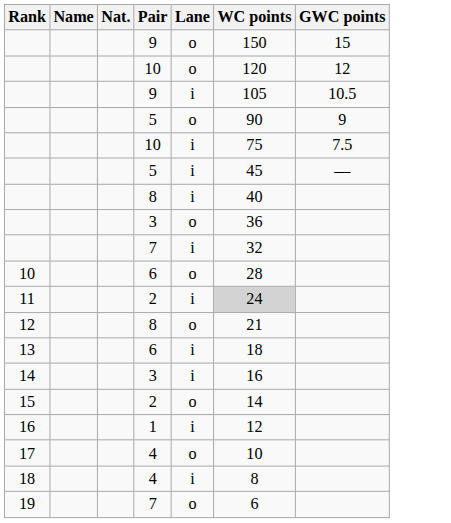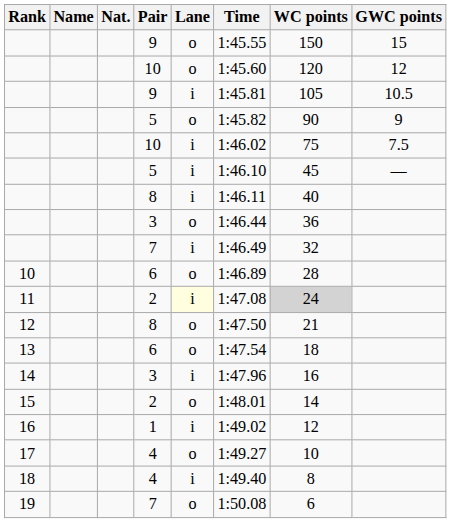 <table class="wikitable sortable" style="text-align:center">
 <tr>
 <th>Rank</th>
 <th>Name</th>
 <th>Nat.</th>
 <th>Pair</th>
 <th>Lane</th>
+<th>Time</th>
 <th>WC points</th>
 <th>GWC points</th>
 </tr>
 <tr>
 <td></td>
 <td align=left></td>
 <td></td>
 <td>9</td>
 <td>o</td>
+<td>1:45.55</td>
 <td>150</td>
 <td>15</td>
 </tr>
 <tr>
 <td></td>
 <td align=left></td>
 <td></td>
 <td>10</td>
 <td>o</td>
+<td>1:45.60</td>
 <td>120</td>
 <td>12</td>
 </tr>
 <tr>
 <td></td>
 <td align=left></td>
 <td></td>
 <td>9</td>
 <td>i</td>
+<td>1:45.81</td>
 <td>105</td>
 <td>10.5</td>
 </tr>
 <tr>
 <td></td>
 <td align=left></td>
 <td></td>
 <td>5</td>
 <td>o</td>
+<td>1:45.82</td>
 <td>90</td>
 <td>9</td>
 </tr>
 <tr>
 <td></td>
 <td align=left></td>
 <td></td>
 <td>10</td>
 <td>i</td>
+<td>1:46.02</td>
 <td>75</td>
 <td>7.5</td>
 </tr>
 <tr>
 <td></td>
 <td align=left></td>
 <td></td>
 <td>5</td>
 <td>i</td>
+<td>1:46.10</td>
 <td>45</td>
 <td>—</td>
 </tr>
 <tr>
 <td></td>
 <td align=left></td>
 <td></td>
 <td>8</td>
 <td>i</td>
+<td>1:46.11</td>
 <td>40</td>
 <td></td>
 </tr>
 <tr>
 <td></td>
 <td align=left></td>
 <td></td>
 <td>3</td>
 <td>o</td>
+<td>1:46.44</td>
 <td>36</td>
 <td></td>
 </tr>
 <tr>
 <td></td>
 <td align=left></td>
 <td></td>
 <td>7</td>
 <td>i</td>
+<td>1:46.49</td>
 <td>32</td>
 <td></td>
 </tr>
 <tr>
 <td>10</td>
 <td align=left></td>
 <td></td>
 <td>6</td>
 <td>o</td>
+<td>1:46.89</td>
 <td>28</td>
 <td></td>
 </tr>
 <tr>
 <td>11</td>
 <td align=left></td>
 <td></td>
 <td>2</td>
-<td>i</td>
+<td style="background: lightyellow;">i</td>
+<td>1:47.08</td>
 <td style="background: lightgrey;">24</td>
 <td></td>
 </tr>
 <tr>
 <td>12</td>
 <td align=left></td>
 <td></td>
 <td>8</td>
 <td>o</td>
+<td>1:47.50</td>
 <td>21</td>
 <td></td>
 </tr>
 <tr>
 <td>13</td>
 <td align=left></td>
 <td></td>
 <td>6</td>
-<td>i</td>
+<td>o</td>
+<td>1:47.54</td>
 <td>18</td>
 <td></td>
 </tr>
 <tr>
 <td>14</td>
 <td align=left></td>
 <td></td>
 <td>3</td>
 <td>i</td>
+<td>1:47.96</td>
 <td>16</td>
 <td></td>
 </tr>
 <tr>
 <td>15</td>
 <td align=left></td>
 <td></td>
 <td>2</td>
 <td>o</td>
+<td>1:48.01</td>
 <td>14</td>
 <td></td>
 </tr>
 <tr>
 <td>16</td>
 <td align=left></td>
 <td></td>
 <td>1</td>
 <td>i</td>
+<td>1:49.02</td>
 <td>12</td>
 <td></td>
 </tr>
 <tr>
 <td>17</td>
 <td align=left></td>
 <td></td>
 <td>4</td>
 <td>o</td>
+<td>1:49.27</td>
 <td>10</td>
 <td></td>
 </tr>
 <tr>
 <td>18</td>
 <td align=left></td>
 <td></td>
 <td>4</td>
 <td>i</td>
+<td>1:49.40</td>
 <td>8</td>
 <td></td>
 </tr>
 <tr>
 <td>19</td>
 <td align=left></td>
 <td></td>
 <td>7</td>
 <td>o</td>
+<td>1:50.08</td>
 <td>6</td>
 <td></td>
 </tr>
 </table>
